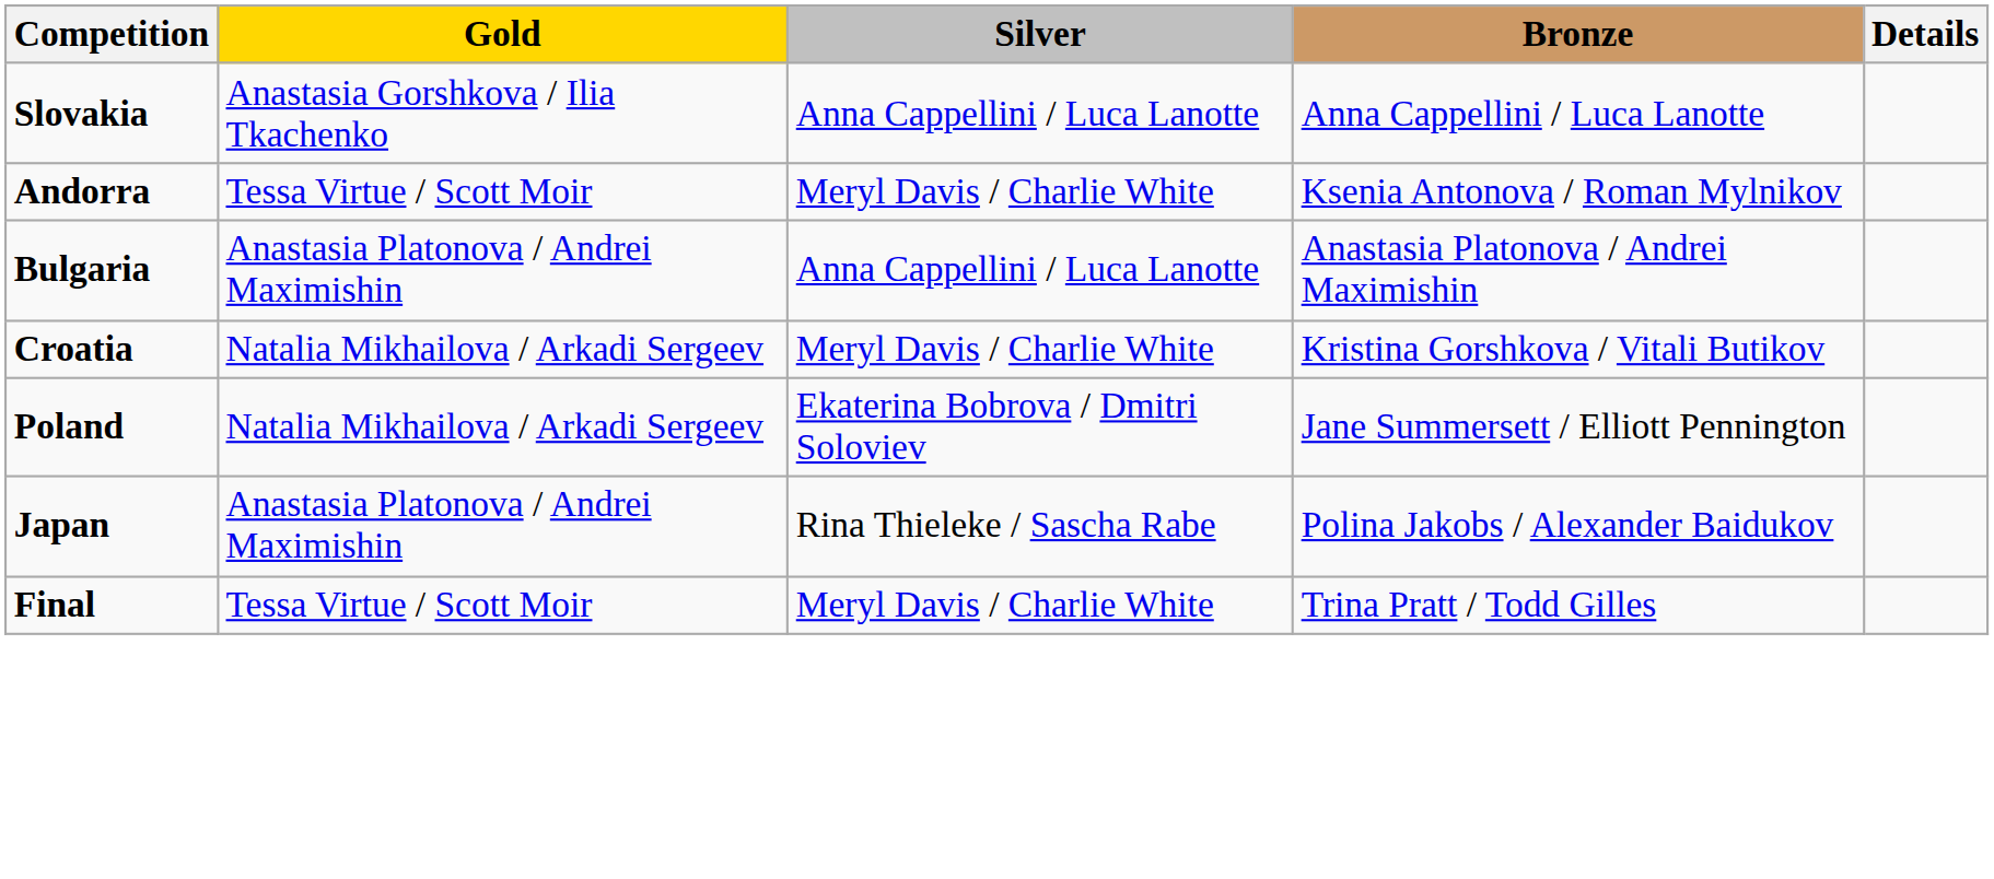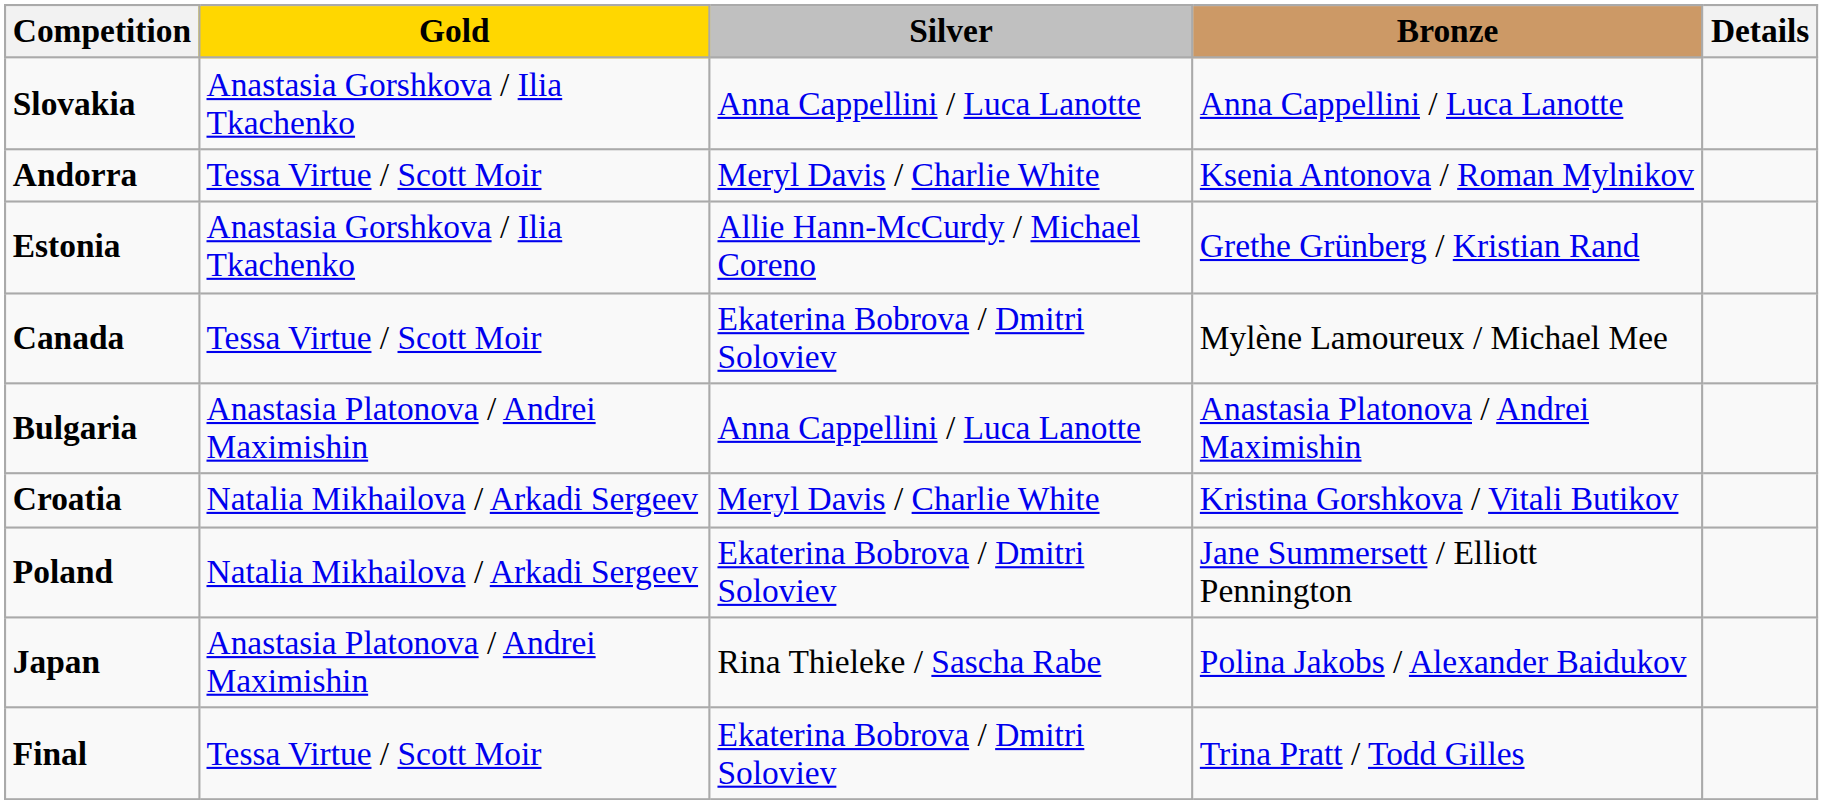 <table class="wikitable">
 <tr>
 <th>Competition</th>
 <td align=center bgcolor=gold><strong>Gold</strong></td>
 <td align=center bgcolor=silver><strong>Silver</strong></td>
 <td align=center bgcolor=cc9966><strong>Bronze</strong></td>
 <th>Details</th>
 </tr>
 <tr>
 <td><strong>Slovakia</strong></td>
 <td> <a href='#'>Anastasia Gorshkova</a> / <a href='#'>Ilia Tkachenko</a></td>
 <td> <a href='#'>Anna Cappellini</a> / <a href='#'>Luca Lanotte</a></td>
 <td> <a href='#'>Anna Cappellini</a> / <a href='#'>Luca Lanotte</a></td>
 <td></td>
 </tr>
 <tr>
 <td><strong>Andorra</strong></td>
 <td> <a href='#'>Tessa Virtue</a> / <a href='#'>Scott Moir</a></td>
 <td> <a href='#'>Meryl Davis</a> / <a href='#'>Charlie White</a></td>
 <td> <a href='#'>Ksenia Antonova</a> / <a href='#'>Roman Mylnikov</a></td>
+<td></td>
+</tr>
+<tr>
+<td><strong>Estonia</strong></td>
+<td> <a href='#'>Anastasia Gorshkova</a> / <a href='#'>Ilia Tkachenko</a></td>
+<td> <a href='#'>Allie Hann-McCurdy</a> / <a href='#'>Michael Coreno</a></td>
+<td> <a href='#'>Grethe Grünberg</a> / <a href='#'>Kristian Rand</a></td>
+<td></td>
+</tr>
+<tr>
+<td><strong>Canada</strong></td>
+<td> <a href='#'>Tessa Virtue</a> / <a href='#'>Scott Moir</a></td>
+<td> <a href='#'>Ekaterina Bobrova</a> / <a href='#'>Dmitri Soloviev</a></td>
+<td> Mylène Lamoureux / Michael Mee</td>
 <td></td>
 </tr>
 <tr>
 <td><strong>Bulgaria</strong></td>
 <td> <a href='#'>Anastasia Platonova</a> / <a href='#'>Andrei Maximishin</a></td>
 <td> <a href='#'>Anna Cappellini</a> / <a href='#'>Luca Lanotte</a></td>
 <td> <a href='#'>Anastasia Platonova</a> / <a href='#'>Andrei Maximishin</a></td>
 <td></td>
 </tr>
 <tr>
 <td><strong>Croatia</strong></td>
 <td> <a href='#'>Natalia Mikhailova</a> / <a href='#'>Arkadi Sergeev</a></td>
 <td> <a href='#'>Meryl Davis</a> / <a href='#'>Charlie White</a></td>
 <td> <a href='#'>Kristina Gorshkova</a> / <a href='#'>Vitali Butikov</a></td>
 <td></td>
 </tr>
 <tr>
 <td><strong>Poland</strong></td>
 <td> <a href='#'>Natalia Mikhailova</a> / <a href='#'>Arkadi Sergeev</a></td>
 <td> <a href='#'>Ekaterina Bobrova</a> / <a href='#'>Dmitri Soloviev</a></td>
 <td> <a href='#'>Jane Summersett</a> / Elliott Pennington</td>
 <td></td>
 </tr>
 <tr>
 <td><strong>Japan</strong></td>
 <td> <a href='#'>Anastasia Platonova</a> / <a href='#'>Andrei Maximishin</a></td>
 <td> Rina Thieleke / <a href='#'>Sascha Rabe</a></td>
 <td> <a href='#'>Polina Jakobs</a> / <a href='#'>Alexander Baidukov</a></td>
 <td></td>
 </tr>
 <tr>
 <td><strong>Final</strong></td>
 <td> <a href='#'>Tessa Virtue</a> / <a href='#'>Scott Moir</a></td>
-<td> <a href='#'>Meryl Davis</a> / <a href='#'>Charlie White</a></td>
+<td> <a href='#'>Ekaterina Bobrova</a> / <a href='#'>Dmitri Soloviev</a></td>
 <td> <a href='#'>Trina Pratt</a> / <a href='#'>Todd Gilles</a></td>
 <td></td>
 </tr>
 </table>
